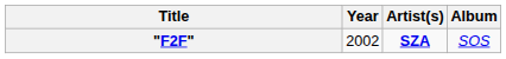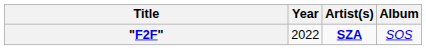 <table class="wikitable plainrowheaders" style="text-align:center;">
 <tr>
 <th scope="col" style="width:22em;">Title</th>
 <th scope="col" style="width:1em;">Year</th>
 <th>Artist(s)</th>
 <th scope="col">Album</th>
 </tr>
 <tr>
 <th scope="row">"<a href='#'>F2F</a>"</th>
-<td>2002</td>
+<td>2022</td>
 <td><strong><a href='#'>SZA</a></strong></td>
 <td><em><a href='#'>SOS</a></em></td>
 </tr>
 </table>
